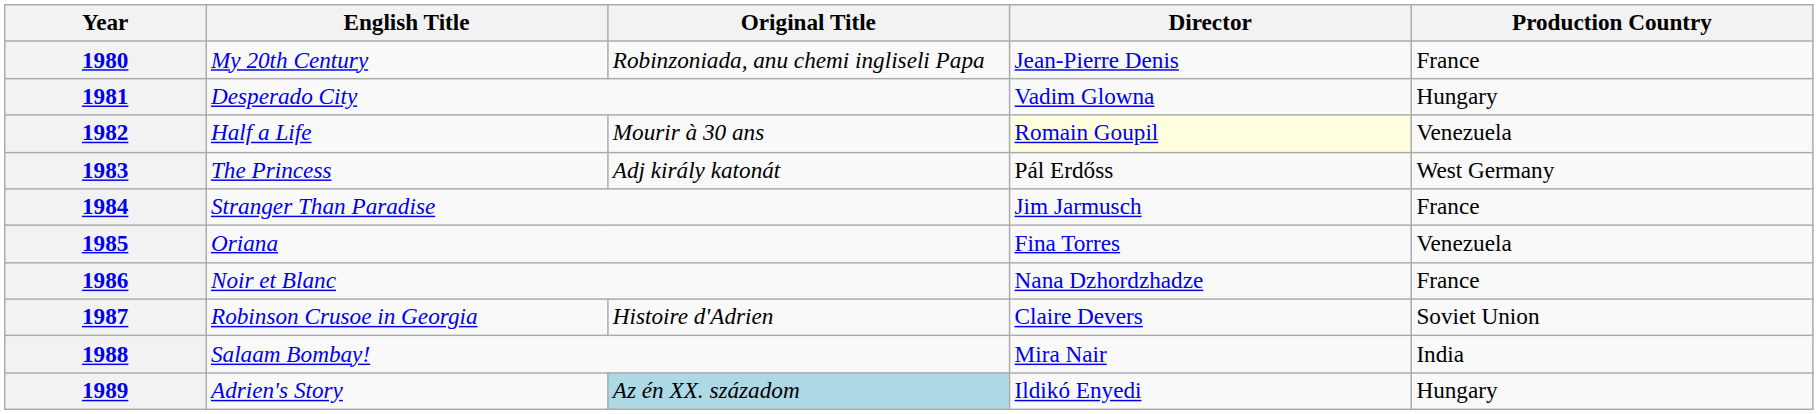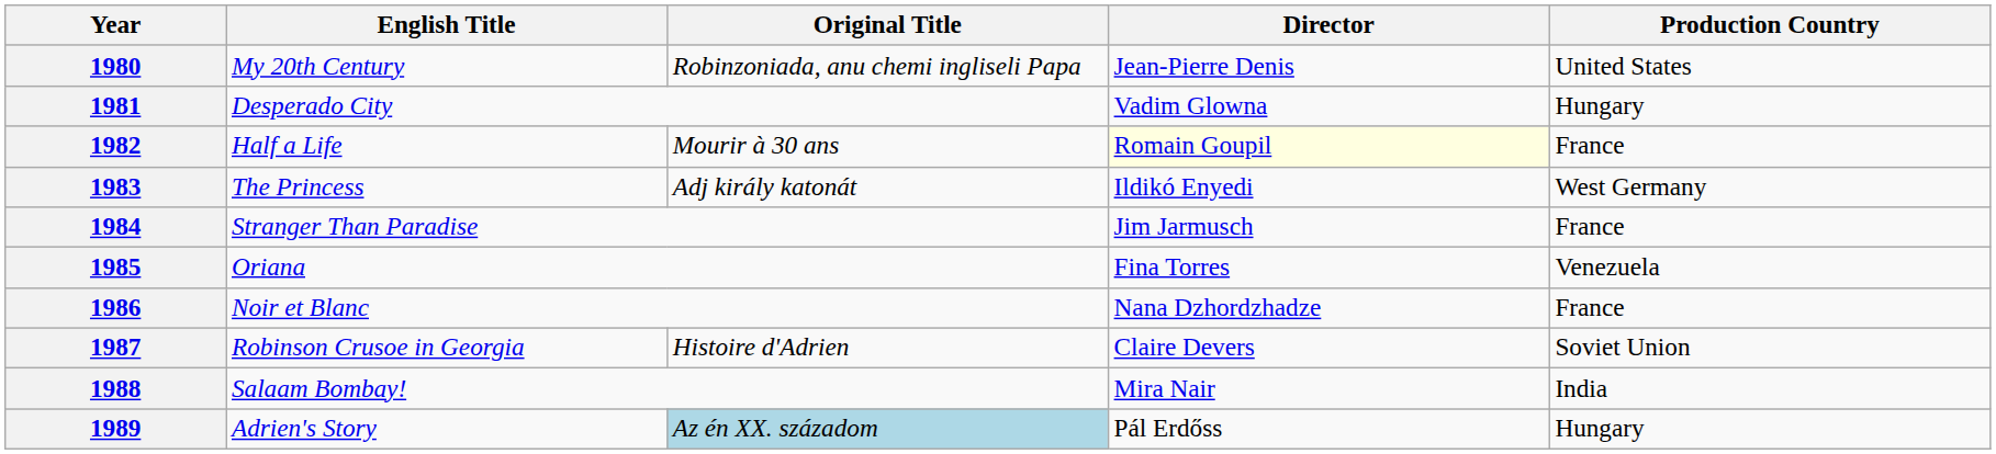 <table class="wikitable unsortable">
 <tr>
 <th scope="col" style="width:5%;">Year</th>
 <th scope="col" style="width:10%;">English Title</th>
 <th scope="col" style="width:10%;">Original Title</th>
 <th scope="col" style="width:10%;">Director</th>
 <th scope="col" style="width:10%;"class="unsortable">Production Country</th>
 </tr>
 <tr>
 <th><a href='#'>1980</a></th>
 <td><em><a href='#'>My 20th Century</a></em></td>
 <td><em>Robinzoniada, anu chemi ingliseli Papa</em></td>
 <td data-sort-value="Denis"><a href='#'>Jean-Pierre Denis</a></td>
-<td>France</td>
+<td>United States</td>
 </tr>
 <tr>
 <th><a href='#'>1981</a></th>
 <td colspan="2"><em><a href='#'>Desperado City</a></em></td>
 <td data-sort-value="Glowna"><a href='#'>Vadim Glowna</a></td>
 <td>Hungary</td>
 </tr>
 <tr>
 <th><a href='#'>1982</a></th>
 <td><em><a href='#'>Half a Life</a></em></td>
 <td><em>Mourir à 30 ans</em></td>
 <td data-sort-value="Goupil" style="background: lightyellow;"><a href='#'>Romain Goupil</a></td>
-<td>Venezuela</td>
+<td>France</td>
 </tr>
 <tr>
 <th><a href='#'>1983</a></th>
 <td data-sort-value="Princess"><em><a href='#'>The Princess</a></em></td>
 <td><em>Adj király katonát</em></td>
-<td data-sort-value="Erdőss">Pál Erdőss</td>
+<td data-sort-value="Enyedi"><a href='#'>Ildikó Enyedi</a></td>
 <td>West Germany</td>
 </tr>
 <tr>
 <th><a href='#'>1984</a></th>
 <td colspan="2"><em><a href='#'>Stranger Than Paradise</a></em></td>
 <td data-sort-value="Jarmusch"><a href='#'>Jim Jarmusch</a></td>
 <td>France</td>
 </tr>
 <tr>
 <th><a href='#'>1985</a></th>
 <td colspan="2"><em><a href='#'>Oriana</a></em></td>
 <td data-sort-value="Torres"><a href='#'>Fina Torres</a></td>
 <td>Venezuela</td>
 </tr>
 <tr>
 <th><a href='#'>1986</a></th>
 <td colspan="2"><em><a href='#'>Noir et Blanc</a></em></td>
 <td data-sort-value="Dzhordzhadze"><a href='#'>Nana Dzhordzhadze</a></td>
 <td>France</td>
 </tr>
 <tr>
 <th><a href='#'>1987</a></th>
 <td><em><a href='#'>Robinson Crusoe in Georgia</a></em></td>
 <td><em>Histoire d'Adrien</em></td>
 <td data-sort-value="Devers"><a href='#'>Claire Devers</a></td>
 <td>Soviet Union</td>
 </tr>
 <tr>
 <th><a href='#'>1988</a></th>
 <td colspan="2"><em><a href='#'>Salaam Bombay!</a></em></td>
 <td data-sort-value="Nair"><a href='#'>Mira Nair</a></td>
 <td>India</td>
 </tr>
 <tr>
 <th><a href='#'>1989</a></th>
 <td><em><a href='#'>Adrien's Story</a></em></td>
 <td style="background: lightblue;"><em>Az én XX. századom</em></td>
-<td data-sort-value="Enyedi"><a href='#'>Ildikó Enyedi</a></td>
+<td data-sort-value="Erdőss">Pál Erdőss</td>
 <td>Hungary</td>
 </tr>
 </table>
